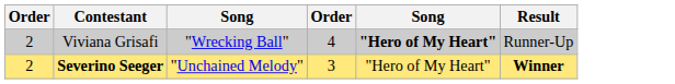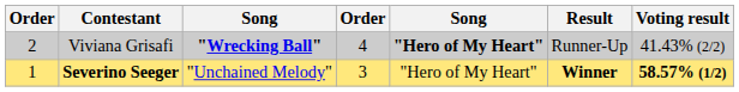 <table class="wikitable" style="text-align:center;">
 <tr>
 <th>Order</th>
 <th>Contestant</th>
 <th>Song<small></small> </th>
 <th>Order</th>
 <th>Song<small></small> </th>
 <th>Result</th>
+<th>Voting result</th>
 </tr>
 <tr style="background:#ccc;">
 <td>2</td>
 <td>Viviana Grisafi</td>
-<td>"<a href='#'>Wrecking Ball</a>"</td>
+<td><strong>"<a href='#'>Wrecking Ball</a>"</strong></td>
 <td>4</td>
 <td><strong>"Hero of My Heart"</strong></td>
 <td>Runner-Up</td>
+<td>41.43% <small>(2/2)</small></td>
 </tr>
 <tr style="background:#ffe87c;">
-<td>2</td>
+<td>1</td>
 <td><strong>Severino Seeger</strong></td>
 <td>"<a href='#'>Unchained Melody</a>"</td>
 <td>3</td>
 <td>"Hero of My Heart"</td>
 <td><strong>Winner</strong></td>
+<td><strong>58.57% <small>(1/2)</small></strong></td>
 </tr>
 </table>
